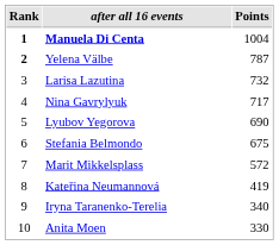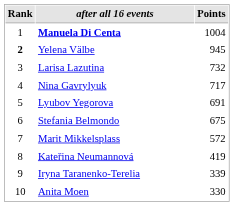 <table cellspacing="1" cellpadding="3" style="border:1px solid #AAAAAA;font-size:86%">
 <tr style="background-color: #E4E4E4;">
 <th style="border-bottom:1px solid #AAAAAA" width=10>Rank</th>
 <th style="border-bottom:1px solid #AAAAAA" width=200><em>after all 16 events</em></th>
 <th style="border-bottom:1px solid #AAAAAA" width=20 align=right>Points</th>
 </tr>
 <tr>
-<td align=center><strong>1</strong></td>
+<td align=center>1</td>
 <td> <strong><a href='#'>Manuela Di Centa</a></strong></td>
 <td align=right>1004</td>
 </tr>
 <tr>
 <td align=center><strong>2</strong></td>
 <td> <a href='#'>Yelena Välbe</a></td>
-<td align=right>787</td>
+<td align=right>945</td>
 </tr>
 <tr>
 <td align=center>3</td>
 <td> <a href='#'>Larisa Lazutina</a></td>
 <td align=right>732</td>
 </tr>
 <tr>
 <td align=center>4</td>
 <td> <a href='#'>Nina Gavrylyuk</a></td>
 <td align=right>717</td>
 </tr>
 <tr>
 <td align=center>5</td>
 <td> <a href='#'>Lyubov Yegorova</a></td>
-<td align=right>690</td>
+<td align=right>691</td>
 </tr>
 <tr>
 <td align=center>6</td>
 <td> <a href='#'>Stefania Belmondo</a></td>
 <td align=right>675</td>
 </tr>
 <tr>
 <td align=center>7</td>
 <td> <a href='#'>Marit Mikkelsplass</a></td>
 <td align=right>572</td>
 </tr>
 <tr>
 <td align=center>8</td>
 <td> <a href='#'>Kateřina Neumannová</a></td>
 <td align=right>419</td>
 </tr>
 <tr>
 <td align=center>9</td>
 <td> <a href='#'>Iryna Taranenko-Terelia</a></td>
-<td align=right>340</td>
+<td align=right>339</td>
 </tr>
 <tr>
 <td align=center>10</td>
 <td> <a href='#'>Anita Moen</a></td>
 <td align=right>330</td>
 </tr>
 </table>
